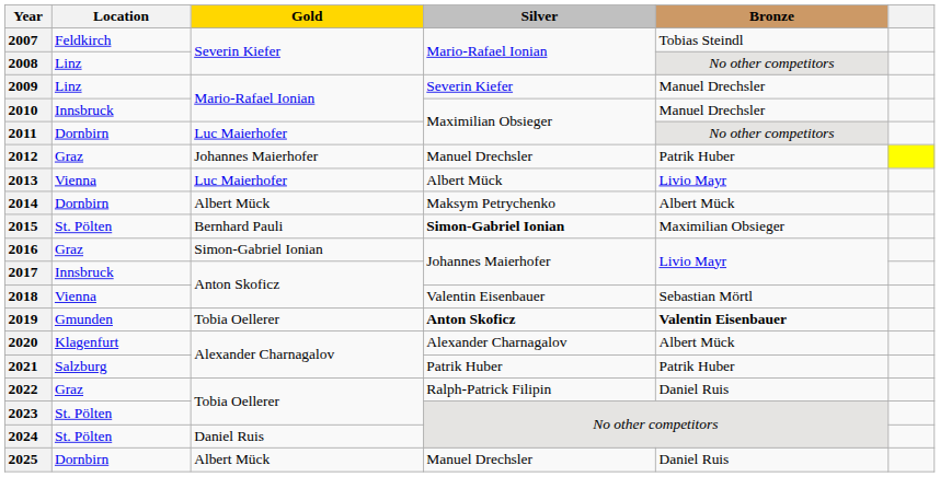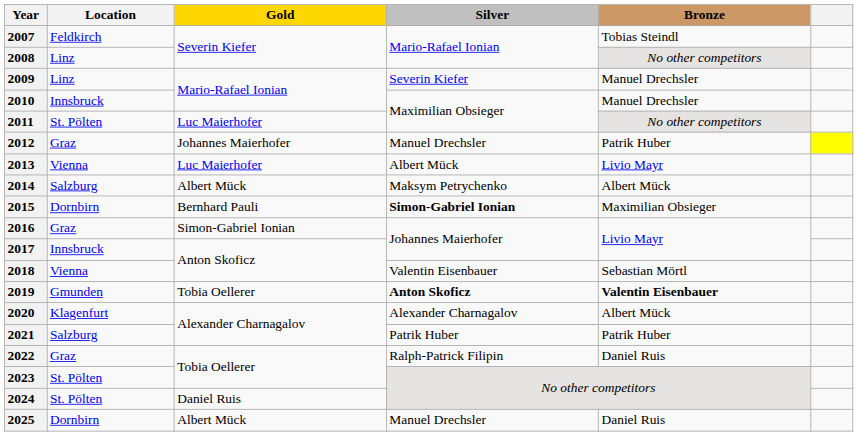 <table class="wikitable unsortable" style="text-align:left; width:80%">
 <tr>
 <th scope="col" style="text-align:center; width:5%">Year</th>
 <th scope="col" style="text-align:center; width:15%">Location</th>
 <th scope="col" style="text-align:center; width:25%; background:gold">Gold</th>
 <th scope="col" style="text-align:center; width:25%; background:silver">Silver</th>
 <th scope="col" style="text-align:center; width:25%; background:#c96">Bronze</th>
 <th scope="col" style="text-align:center; width:5%"></th>
 </tr>
 <tr>
 <th scope="row" style="text-align:left">2007</th>
 <td><a href='#'>Feldkirch</a></td>
 <td rowspan="2"><a href='#'>Severin Kiefer</a></td>
 <td rowspan="2"><a href='#'>Mario-Rafael Ionian</a></td>
 <td>Tobias Steindl</td>
 <td></td>
 </tr>
 <tr>
 <th scope="row" style="text-align:left">2008</th>
 <td><a href='#'>Linz</a></td>
 <td align="center" bgcolor="e5e4e2"><em>No other competitors</em></td>
 <td></td>
 </tr>
 <tr>
 <th scope="row" style="text-align:left">2009</th>
 <td><a href='#'>Linz</a></td>
 <td rowspan="2"><a href='#'>Mario-Rafael Ionian</a></td>
 <td><a href='#'>Severin Kiefer</a></td>
 <td>Manuel Drechsler</td>
 <td></td>
 </tr>
 <tr>
 <th scope="row" style="text-align:left">2010</th>
 <td><a href='#'>Innsbruck</a></td>
 <td rowspan="2">Maximilian Obsieger</td>
 <td>Manuel Drechsler</td>
 <td></td>
 </tr>
 <tr>
 <th scope="row" style="text-align:left">2011</th>
-<td><a href='#'>Dornbirn</a></td>
+<td><a href='#'>St. Pölten</a></td>
 <td><a href='#'>Luc Maierhofer</a></td>
 <td align="center" bgcolor="e5e4e2"><em>No other competitors</em></td>
 <td></td>
 </tr>
 <tr>
 <th scope="row" style="text-align:left">2012</th>
 <td><a href='#'>Graz</a></td>
 <td>Johannes Maierhofer</td>
 <td>Manuel Drechsler</td>
 <td>Patrik Huber</td>
 <td bgcolor="yellow"></td>
 </tr>
 <tr>
 <th scope="row" style="text-align:left">2013</th>
 <td><a href='#'>Vienna</a></td>
 <td><a href='#'>Luc Maierhofer</a></td>
 <td>Albert Mück</td>
 <td><a href='#'>Livio Mayr</a></td>
 <td></td>
 </tr>
 <tr>
 <th scope="row" style="text-align:left">2014</th>
-<td><a href='#'>Dornbirn</a></td>
+<td><a href='#'>Salzburg</a></td>
 <td>Albert Mück</td>
 <td>Maksym Petrychenko</td>
 <td>Albert Mück</td>
 <td></td>
 </tr>
 <tr>
 <th scope="row" style="text-align:left">2015</th>
-<td><a href='#'>St. Pölten</a></td>
+<td><a href='#'>Dornbirn</a></td>
 <td>Bernhard Pauli</td>
 <td><strong>Simon-Gabriel Ionian</strong></td>
 <td>Maximilian Obsieger</td>
 <td></td>
 </tr>
 <tr>
 <th scope="row" style="text-align:left">2016</th>
 <td><a href='#'>Graz</a></td>
 <td>Simon-Gabriel Ionian</td>
 <td rowspan="2">Johannes Maierhofer</td>
 <td rowspan="2"><a href='#'>Livio Mayr</a></td>
 <td></td>
 </tr>
 <tr>
 <th scope="row" style="text-align:left">2017</th>
 <td><a href='#'>Innsbruck</a></td>
 <td rowspan="2">Anton Skoficz</td>
 <td></td>
 </tr>
 <tr>
 <th scope="row" style="text-align:left">2018</th>
 <td><a href='#'>Vienna</a></td>
 <td>Valentin Eisenbauer</td>
 <td>Sebastian Mörtl</td>
 <td></td>
 </tr>
 <tr>
 <th scope="row" style="text-align:left">2019</th>
 <td><a href='#'>Gmunden</a></td>
 <td>Tobia Oellerer</td>
 <td><strong>Anton Skoficz</strong></td>
 <td><strong>Valentin Eisenbauer</strong></td>
 <td></td>
 </tr>
 <tr>
 <th scope="row" style="text-align:left">2020</th>
 <td><a href='#'>Klagenfurt</a></td>
 <td rowspan="2">Alexander Charnagalov</td>
 <td>Alexander Charnagalov</td>
 <td>Albert Mück</td>
 <td></td>
 </tr>
 <tr>
 <th scope="row" style="text-align:left">2021</th>
 <td><a href='#'>Salzburg</a></td>
 <td>Patrik Huber</td>
 <td>Patrik Huber</td>
 <td></td>
 </tr>
 <tr>
 <th scope="row" style="text-align:left">2022</th>
 <td><a href='#'>Graz</a></td>
 <td rowspan="2">Tobia Oellerer</td>
 <td>Ralph-Patrick Filipin</td>
 <td>Daniel Ruis</td>
 <td></td>
 </tr>
 <tr>
 <th scope="row" style="text-align:left">2023</th>
 <td><a href='#'>St. Pölten</a></td>
 <td colspan="2" rowspan="2" align="center" bgcolor="e5e4e2"><em>No other competitors</em></td>
 <td></td>
 </tr>
 <tr>
 <th scope="row" style="text-align:left">2024</th>
 <td><a href='#'>St. Pölten</a></td>
 <td>Daniel Ruis</td>
 <td></td>
 </tr>
 <tr>
 <th scope="row" style="text-align:left">2025</th>
 <td><a href='#'>Dornbirn</a></td>
 <td>Albert Mück</td>
 <td>Manuel Drechsler</td>
 <td>Daniel Ruis</td>
 <td></td>
 </tr>
 </table>
